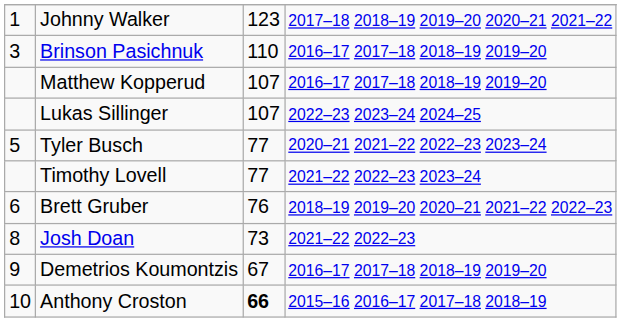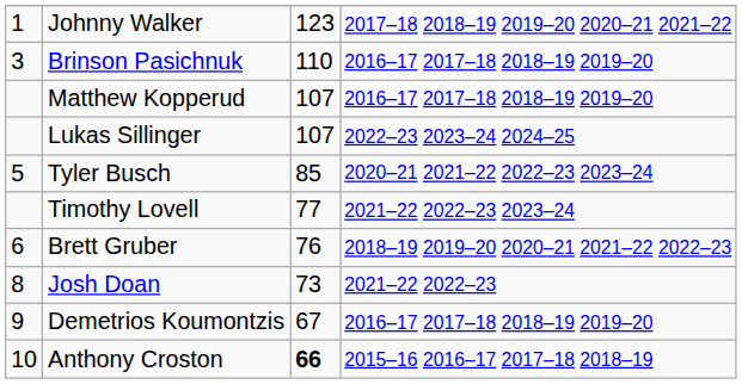 <table class="wikitable">
 <tr>
 </tr>
 <tr>
 <td>1</td>
 <td>Johnny Walker</td>
 <td>123</td>
 <td style="font-size:80%;"><a href='#'>2017–18</a> <a href='#'>2018–19</a> <a href='#'>2019–20</a> <a href='#'>2020–21</a> <a href='#'>2021–22</a></td>
 </tr>
 <tr>
 <td>3</td>
 <td><a href='#'>Brinson Pasichnuk</a></td>
 <td>110</td>
 <td style="font-size:80%;"><a href='#'>2016–17</a> <a href='#'>2017–18</a> <a href='#'>2018–19</a> <a href='#'>2019–20</a></td>
 </tr>
 <tr>
 <td></td>
 <td>Matthew Kopperud</td>
 <td>107</td>
 <td style="font-size:80%;"><a href='#'>2016–17</a> <a href='#'>2017–18</a> <a href='#'>2018–19</a> <a href='#'>2019–20</a></td>
 </tr>
 <tr>
 <td></td>
 <td>Lukas Sillinger</td>
 <td>107</td>
 <td style="font-size:80%;"><a href='#'>2022–23</a> <a href='#'>2023–24</a> <a href='#'>2024–25</a></td>
 </tr>
 <tr>
 <td>5</td>
 <td>Tyler Busch</td>
-<td>77</td>
+<td>85</td>
 <td style="font-size:80%;"><a href='#'>2020–21</a> <a href='#'>2021–22</a> <a href='#'>2022–23</a> <a href='#'>2023–24</a></td>
 </tr>
 <tr>
 <td></td>
 <td>Timothy Lovell</td>
 <td>77</td>
 <td style="font-size:80%;"><a href='#'>2021–22</a> <a href='#'>2022–23</a> <a href='#'>2023–24</a></td>
 </tr>
 <tr>
 <td>6</td>
 <td>Brett Gruber</td>
 <td>76</td>
 <td style="font-size:80%;"><a href='#'>2018–19</a> <a href='#'>2019–20</a> <a href='#'>2020–21</a> <a href='#'>2021–22</a> <a href='#'>2022–23</a></td>
 </tr>
 <tr>
 <td>8</td>
 <td><a href='#'>Josh Doan</a></td>
 <td>73</td>
 <td style="font-size:80%;"><a href='#'>2021–22</a> <a href='#'>2022–23</a></td>
 </tr>
 <tr>
 <td>9</td>
 <td>Demetrios Koumontzis</td>
 <td>67</td>
 <td style="font-size:80%;"><a href='#'>2016–17</a> <a href='#'>2017–18</a> <a href='#'>2018–19</a> <a href='#'>2019–20</a></td>
 </tr>
 <tr>
 <td>10</td>
 <td>Anthony Croston</td>
 <td><strong>66</strong></td>
 <td style="font-size:80%;"><a href='#'>2015–16</a> <a href='#'>2016–17</a> <a href='#'>2017–18</a> <a href='#'>2018–19</a></td>
 </tr>
 </table>
